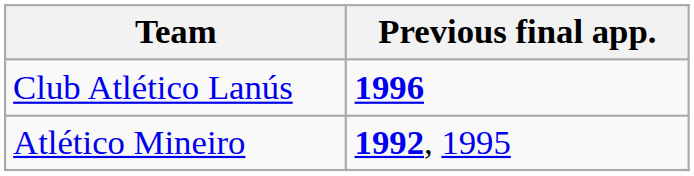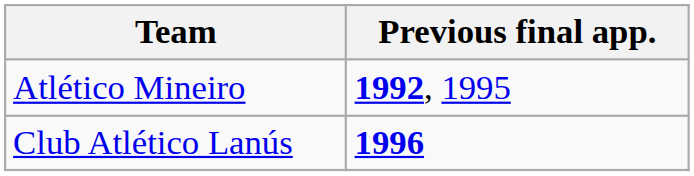 <table class="wikitable">
 <tr>
 <th width=150px>Team</th>
 <th width=150px>Previous final app.</th>
 </tr>
 <tr>
+<td> <a href='#'>Atlético Mineiro</a></td>
+<td><strong><a href='#'>1992</a></strong>, <a href='#'>1995</a></td>
+</tr>
+<tr>
 <td> <a href='#'>Club Atlético Lanús</a></td>
 <td><strong><a href='#'>1996</a></strong></td>
 </tr>
-<tr>
-<td> <a href='#'>Atlético Mineiro</a></td>
-<td><strong><a href='#'>1992</a></strong>, <a href='#'>1995</a></td>
-</tr>
 </table>
